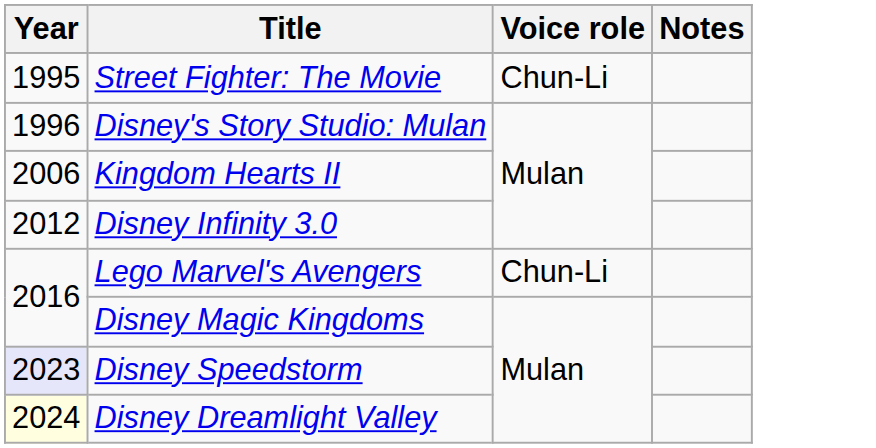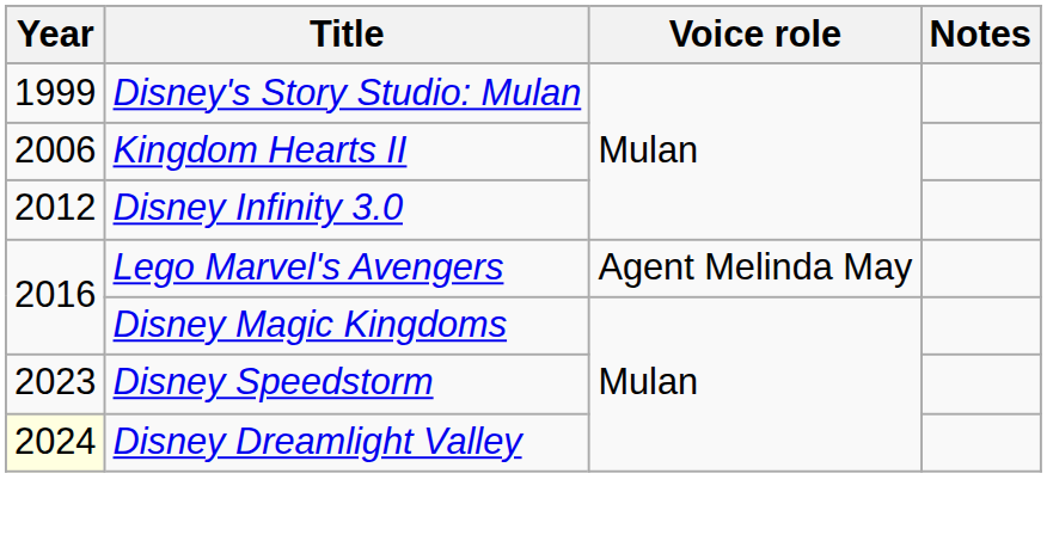 <table class="wikitable sortable">
 <tr>
 <th>Year</th>
 <th>Title</th>
 <th>Voice role</th>
 <th>Notes</th>
 </tr>
 <tr>
-<td>1995</td>
-<td><em><a href='#'>Street Fighter: The Movie</a></em></td>
-<td>Chun-Li</td>
-<td></td>
-</tr>
-<tr>
-<td>1996</td>
+<td>1999</td>
 <td><em><a href='#'>Disney's Story Studio: Mulan</a></em></td>
 <td rowspan="3">Mulan</td>
 <td></td>
 </tr>
 <tr>
 <td>2006</td>
 <td><em><a href='#'>Kingdom Hearts II</a></em></td>
 <td></td>
 </tr>
 <tr>
 <td>2012</td>
 <td><em><a href='#'>Disney Infinity 3.0</a></em></td>
 <td></td>
 </tr>
 <tr>
 <td rowspan=2>2016</td>
 <td><em><a href='#'>Lego Marvel's Avengers</a></em></td>
-<td>Chun-Li</td>
+<td>Agent Melinda May</td>
 <td></td>
 </tr>
 <tr>
 <td><em><a href='#'>Disney Magic Kingdoms</a></em></td>
 <td rowspan=3>Mulan</td>
 <td></td>
 </tr>
 <tr>
-<td style="background: lavender;">2023</td>
+<td>2023</td>
 <td><em><a href='#'>Disney Speedstorm</a></em></td>
 <td></td>
 </tr>
 <tr>
 <td style="background: lightyellow;">2024</td>
 <td><em><a href='#'>Disney Dreamlight Valley</a></em></td>
 <td></td>
 </tr>
 </table>
